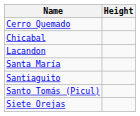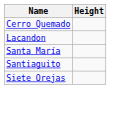 <table class="wikitable" border="1">
 <tr>
 <th><strong>Name</strong></th>
 <th><strong>Height</strong></th>
 </tr>
 <tr>
 <td><a href='#'>Cerro Quemado</a></td>
-<td></td>
-</tr>
-<tr>
-<td><a href='#'>Chicabal</a></td>
 <td></td>
 </tr>
 <tr>
 <td><a href='#'>Lacandon</a></td>
 <td></td>
 </tr>
 <tr>
 <td><a href='#'>Santa María</a></td>
 <td></td>
 </tr>
 <tr>
 <td><a href='#'>Santiaguito</a></td>
 <td></td>
 </tr>
 <tr>
-<td><a href='#'>Santo Tomás (Picul)</a></td>
-<td></td>
-</tr>
-<tr>
 <td><a href='#'>Siete Orejas</a></td>
 <td></td>
 </tr>
 </table>
